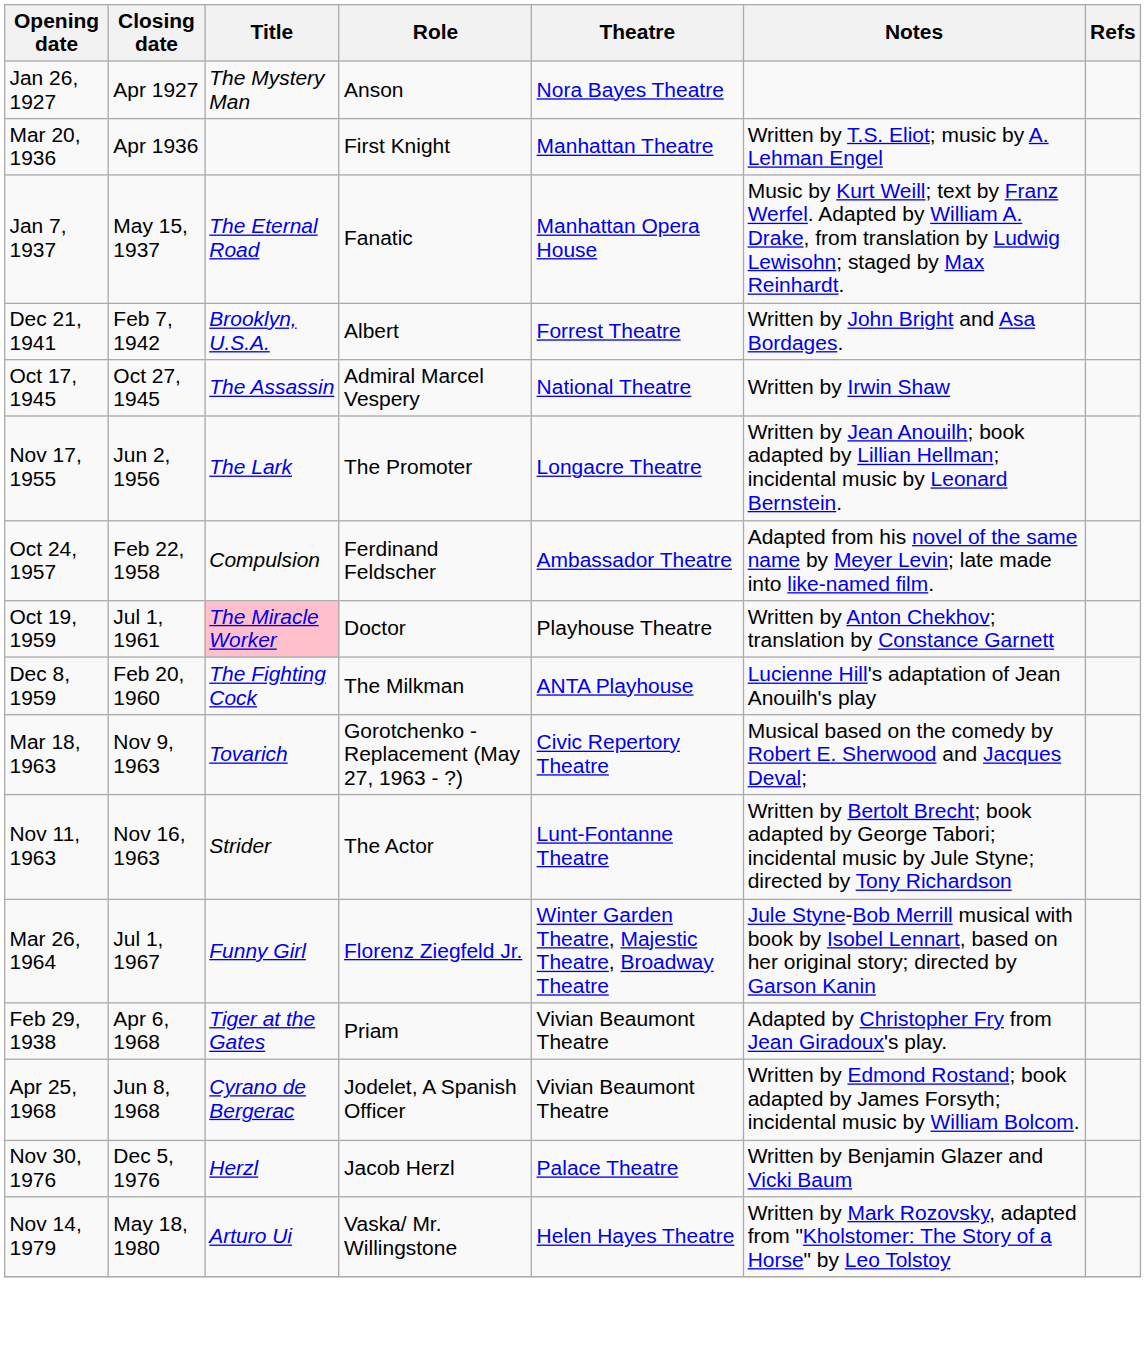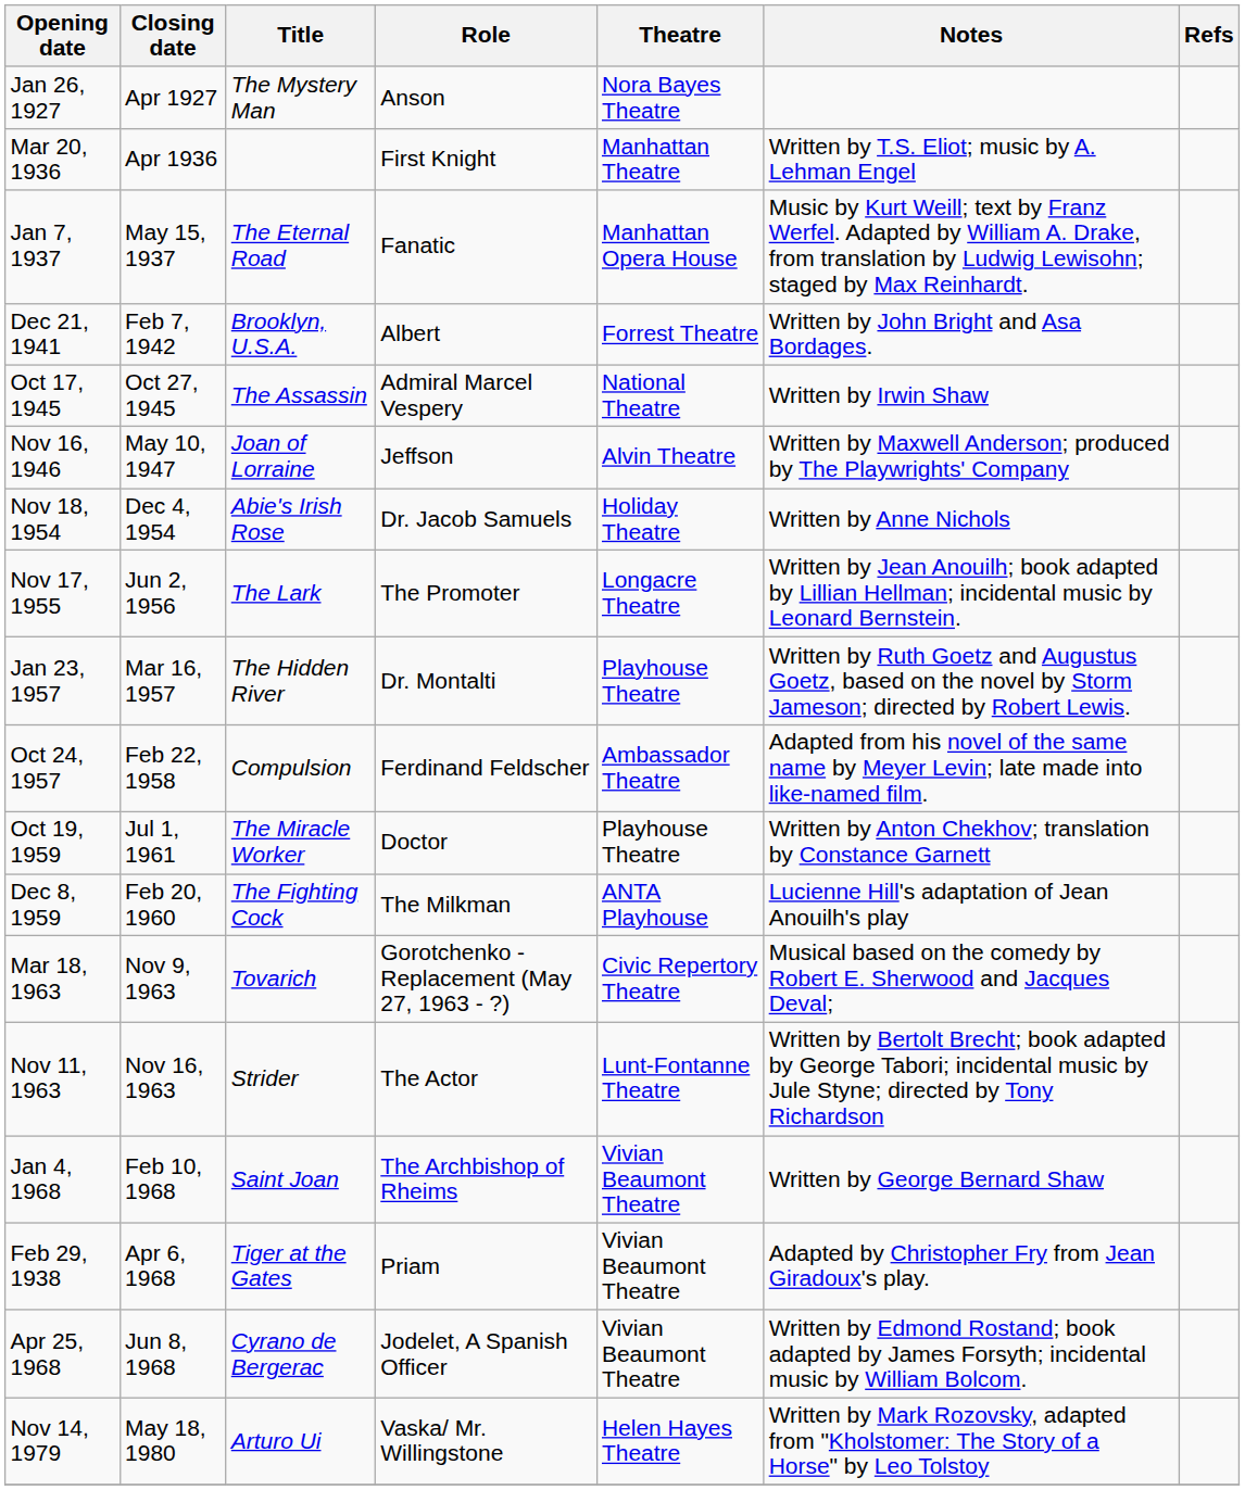 <table class="wikitable sortable">
 <tr>
 <th scope="col" class="unsortable">Opening date</th>
 <th scope="col" class="unsortable">Closing date</th>
 <th scope="col">Title</th>
 <th scope="col" class="unsortable">Role</th>
 <th scope="col">Theatre</th>
 <th scope="col" class="unsortable">Notes</th>
 <th scope="col" class="unsortable">Refs</th>
 </tr>
 <tr>
 <td scope="row">Jan 26, 1927</td>
 <td>Apr 1927</td>
 <td><em>The Mystery Man</em></td>
 <td>Anson</td>
 <td><a href='#'>Nora Bayes Theatre</a></td>
 <td></td>
 <td></td>
 </tr>
 <tr>
 <td scope="row">Mar 20, 1936</td>
 <td>Apr 1936</td>
 <td></td>
 <td>First Knight</td>
 <td><a href='#'>Manhattan Theatre</a></td>
 <td>Written by <a href='#'>T.S. Eliot</a>; music by <a href='#'>A. Lehman Engel</a></td>
 <td></td>
 </tr>
 <tr>
 <td scope="row">Jan 7, 1937</td>
 <td>May 15, 1937</td>
 <td><em><a href='#'>The Eternal Road</a></em></td>
 <td>Fanatic</td>
 <td><a href='#'>Manhattan Opera House</a></td>
 <td>Music by <a href='#'>Kurt Weill</a>; text by <a href='#'>Franz Werfel</a>. Adapted by <a href='#'>William A. Drake</a>, from translation by <a href='#'>Ludwig Lewisohn</a>; staged by <a href='#'>Max Reinhardt</a>.</td>
 <td></td>
 </tr>
 <tr>
 <td scope="row">Dec 21, 1941</td>
 <td>Feb 7, 1942</td>
 <td><em><a href='#'>Brooklyn, U.S.A.</a></em></td>
 <td>Albert</td>
 <td><a href='#'>Forrest Theatre</a></td>
 <td>Written by <a href='#'>John Bright</a> and <a href='#'>Asa Bordages</a>.</td>
 <td></td>
 </tr>
 <tr>
 <td scope="row">Oct 17, 1945</td>
 <td>Oct 27, 1945</td>
 <td><em><a href='#'>The Assassin</a></em></td>
 <td>Admiral Marcel Vespery</td>
 <td><a href='#'>National Theatre</a></td>
 <td>Written by <a href='#'>Irwin Shaw</a></td>
 <td></td>
 </tr>
 <tr>
+<td scope="row">Nov 16, 1946</td>
+<td>May 10, 1947</td>
+<td><em><a href='#'>Joan of Lorraine</a></em></td>
+<td>Jeffson</td>
+<td><a href='#'>Alvin Theatre</a></td>
+<td>Written by <a href='#'>Maxwell Anderson</a>; produced by <a href='#'>The Playwrights' Company</a></td>
+<td></td>
+</tr>
+<tr>
+<td scope="row">Nov 18, 1954</td>
+<td>Dec 4, 1954</td>
+<td><em><a href='#'>Abie's Irish Rose</a></em></td>
+<td>Dr. Jacob Samuels</td>
+<td><a href='#'>Holiday Theatre</a></td>
+<td>Written by <a href='#'>Anne Nichols</a></td>
+<td></td>
+</tr>
+<tr>
 <td scope="row">Nov 17, 1955</td>
 <td>Jun 2, 1956</td>
 <td><em><a href='#'>The Lark</a></em></td>
 <td>The Promoter</td>
 <td><a href='#'>Longacre Theatre</a></td>
 <td>Written by <a href='#'>Jean Anouilh</a>; book adapted by <a href='#'>Lillian Hellman</a>; incidental music by <a href='#'>Leonard Bernstein</a>.</td>
+<td></td>
+</tr>
+<tr>
+<td scope="row">Jan 23, 1957</td>
+<td>Mar 16, 1957</td>
+<td><em>The Hidden River</em></td>
+<td>Dr. Montalti</td>
+<td><a href='#'>Playhouse Theatre</a></td>
+<td>Written by <a href='#'>Ruth Goetz</a> and <a href='#'>Augustus Goetz</a>, based on the novel by <a href='#'>Storm Jameson</a>; directed by <a href='#'>Robert Lewis</a>.</td>
 <td></td>
 </tr>
 <tr>
 <td scope="row">Oct 24, 1957</td>
 <td>Feb 22, 1958</td>
 <td><em>Compulsion</em></td>
 <td>Ferdinand Feldscher</td>
 <td><a href='#'>Ambassador Theatre</a></td>
 <td>Adapted from his <a href='#'>novel of the same name</a> by <a href='#'>Meyer Levin</a>; late made into <a href='#'>like-named film</a>.</td>
 <td></td>
 </tr>
 <tr>
 <td scope="row">Oct 19, 1959</td>
 <td>Jul 1, 1961</td>
-<td style="background: pink;"><em><a href='#'>The Miracle Worker</a></em></td>
+<td><em><a href='#'>The Miracle Worker</a></em></td>
 <td>Doctor</td>
 <td>Playhouse Theatre</td>
 <td>Written by <a href='#'>Anton Chekhov</a>; translation by <a href='#'>Constance Garnett</a></td>
 <td></td>
 </tr>
 <tr>
 <td scope="row">Dec 8, 1959</td>
 <td>Feb 20, 1960</td>
 <td><em><a href='#'>The Fighting Cock</a></em></td>
 <td>The Milkman</td>
 <td><a href='#'>ANTA Playhouse</a></td>
 <td><a href='#'>Lucienne Hill</a>'s adaptation of Jean Anouilh's play</td>
 <td></td>
 </tr>
 <tr>
 <td scope="row">Mar 18, 1963</td>
 <td>Nov 9, 1963</td>
 <td><em><a href='#'>Tovarich</a></em></td>
 <td>Gorotchenko - Replacement (May 27, 1963 - ?)</td>
 <td><a href='#'>Civic Repertory Theatre</a></td>
 <td>Musical based on the comedy by <a href='#'>Robert E. Sherwood</a> and <a href='#'>Jacques Deval</a>;</td>
 <td></td>
 </tr>
 <tr>
 <td scope="row">Nov 11, 1963</td>
 <td>Nov 16, 1963</td>
 <td><em>Strider</em></td>
 <td>The Actor</td>
 <td><a href='#'>Lunt-Fontanne Theatre</a></td>
 <td>Written by <a href='#'>Bertolt Brecht</a>; book adapted by George Tabori; incidental music by Jule Styne; directed by <a href='#'>Tony Richardson</a></td>
 <td></td>
 </tr>
 <tr>
-<td scope="row">Mar 26, 1964</td>
-<td>Jul 1, 1967</td>
-<td><em><a href='#'>Funny Girl</a></em></td>
-<td><a href='#'>Florenz Ziegfeld Jr.</a></td>
-<td><a href='#'>Winter Garden Theatre</a>, <a href='#'>Majestic Theatre</a>, <a href='#'>Broadway Theatre</a></td>
-<td><a href='#'>Jule Styne</a>-<a href='#'>Bob Merrill</a> musical with book by <a href='#'>Isobel Lennart</a>, based on her original story; directed by <a href='#'>Garson Kanin</a></td>
+<td scope="row">Jan 4, 1968</td>
+<td>Feb 10, 1968</td>
+<td><em><a href='#'>Saint Joan</a></em></td>
+<td><a href='#'>The Archbishop of Rheims</a></td>
+<td><a href='#'>Vivian Beaumont Theatre</a></td>
+<td>Written by <a href='#'>George Bernard Shaw</a></td>
 <td></td>
 </tr>
 <tr>
 <td scope="row">Feb 29, 1938</td>
 <td>Apr 6, 1968</td>
 <td><em><a href='#'>Tiger at the Gates</a></em></td>
 <td>Priam</td>
 <td>Vivian Beaumont Theatre</td>
 <td>Adapted by <a href='#'>Christopher Fry</a> from <a href='#'>Jean Giradoux</a>'s play.</td>
 <td></td>
 </tr>
 <tr>
 <td scope="row">Apr 25, 1968</td>
 <td>Jun 8, 1968</td>
 <td><em><a href='#'>Cyrano de Bergerac</a></em></td>
 <td>Jodelet, A Spanish Officer</td>
 <td>Vivian Beaumont Theatre</td>
 <td>Written by <a href='#'>Edmond Rostand</a>; book adapted by James Forsyth; incidental music by <a href='#'>William Bolcom</a>.</td>
 <td></td>
 </tr>
 <tr>
-<td scope="row">Nov 30, 1976</td>
-<td>Dec 5, 1976</td>
-<td><em><a href='#'>Herzl</a></em></td>
-<td>Jacob Herzl</td>
-<td><a href='#'>Palace Theatre</a></td>
-<td>Written by Benjamin Glazer and <a href='#'>Vicki Baum</a></td>
-<td></td>
-</tr>
-<tr>
 <td scope="row">Nov 14, 1979</td>
 <td>May 18, 1980</td>
 <td><em><a href='#'>Arturo Ui</a></em></td>
 <td>Vaska/ Mr. Willingstone</td>
 <td><a href='#'>Helen Hayes Theatre</a></td>
 <td>Written by <a href='#'>Mark Rozovsky</a>, adapted from "<a href='#'>Kholstomer: The Story of a Horse</a>" by <a href='#'>Leo Tolstoy</a></td>
 <td></td>
 </tr>
 <tr>
 </tr>
 </table>
